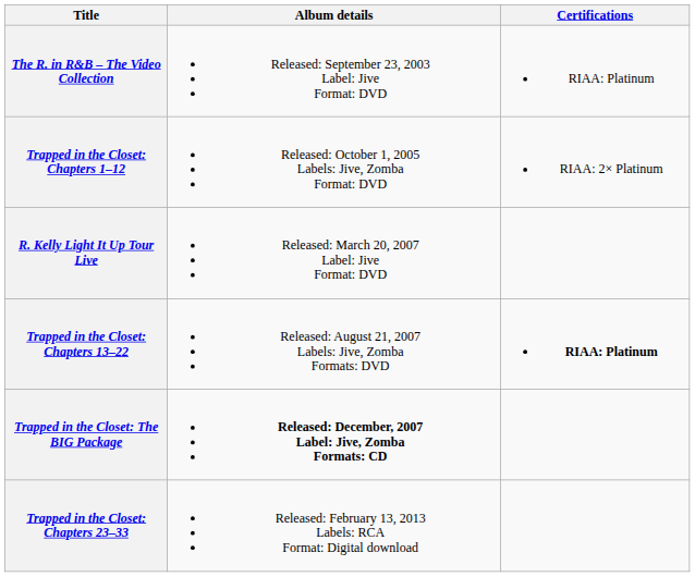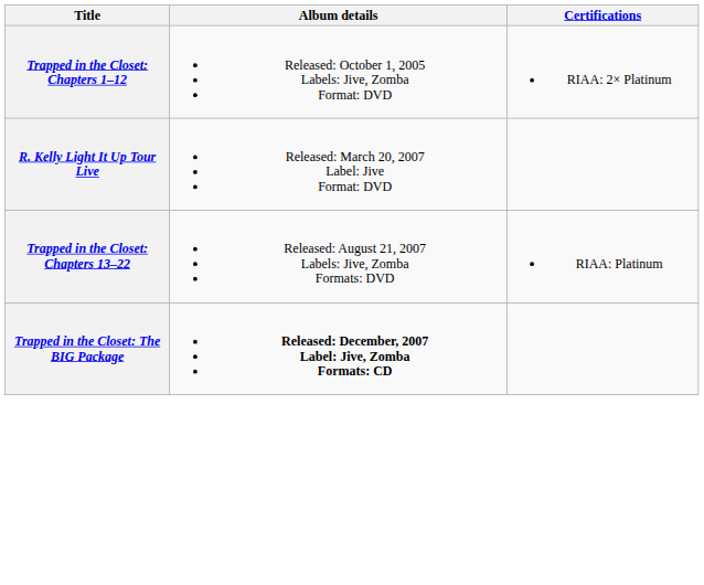 <table class="wikitable plainrowheaders" style="text-align:center;" border="1">
 <tr>
 <th scope="col" style="width:12em;">Title</th>
 <th scope="col" style="width:25em;">Album details</th>
 <th scope="col" style="width:14em;"><a href='#'>Certifications</a></th>
-</tr>
-<tr>
-<th scope="row"><em><a href='#'>The R. in R&B – The Video Collection</a></em></th>
-<td><br><ul><li>Released: September 23, 2003</li><li>Label: Jive</li><li>Format: DVD</li></ul></td>
-<td><br><ul><li>RIAA: Platinum</li></ul></td>
 </tr>
 <tr>
 <th scope="row"><em><a href='#'>Trapped in the Closet: Chapters 1–12</a></em></th>
 <td><br><ul><li>Released: October 1, 2005</li><li>Labels: Jive, Zomba</li><li>Format: DVD</li></ul></td>
 <td><br><ul><li>RIAA: 2× Platinum</li></ul></td>
 </tr>
 <tr>
 <th scope="row"><em><a href='#'>R. Kelly Light It Up Tour Live</a></em></th>
 <td><br><ul><li>Released: March 20, 2007</li><li>Label: Jive</li><li>Format: DVD</li></ul></td>
 <td></td>
 </tr>
 <tr>
 <th scope="row"><em><a href='#'>Trapped in the Closet: Chapters 13–22</a></em></th>
 <td><br><ul><li>Released: August 21, 2007</li><li>Labels: Jive, Zomba</li><li>Formats: DVD</li></ul></td>
-<td><strong><br><ul><li>RIAA: Platinum</li></ul></strong></td>
+<td><br><ul><li>RIAA: Platinum</li></ul></td>
 </tr>
 <tr>
 <th scope="row"><em><a href='#'>Trapped in the Closet: The BIG Package</a></em></th>
 <td><strong><br><ul><li>Released: December, 2007</li><li>Label: Jive, Zomba</li><li>Formats: CD</li></ul></strong></td>
 <td></td>
 </tr>
-<tr>
-<th scope="row"><em><a href='#'>Trapped in the Closet: Chapters 23–33</a></em></th>
-<td><br><ul><li>Released: February 13, 2013</li><li>Labels: RCA</li><li>Format: Digital download</li></ul></td>
-<td></td>
-</tr>
 </table>
